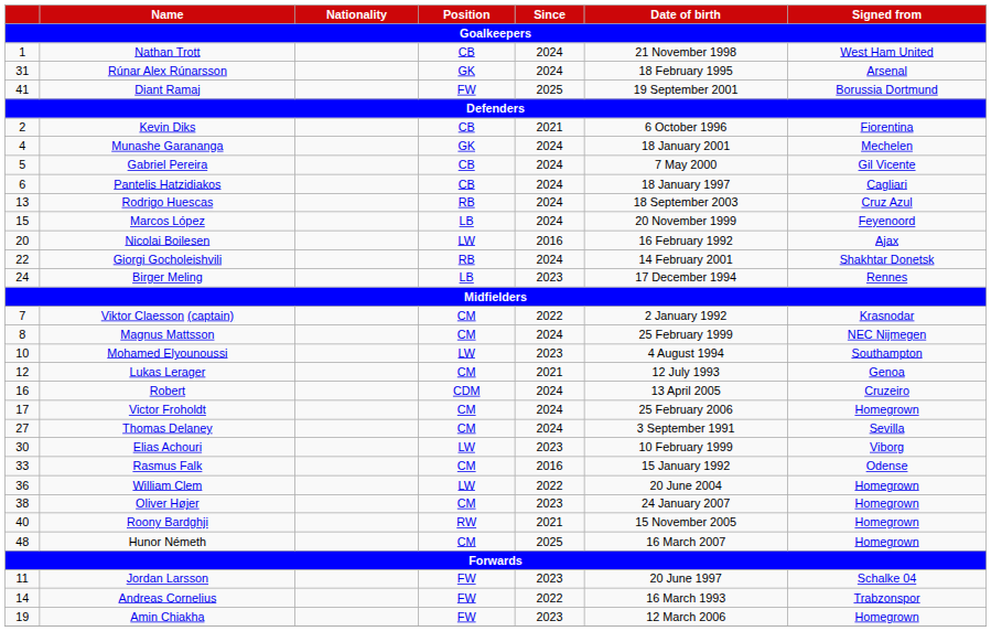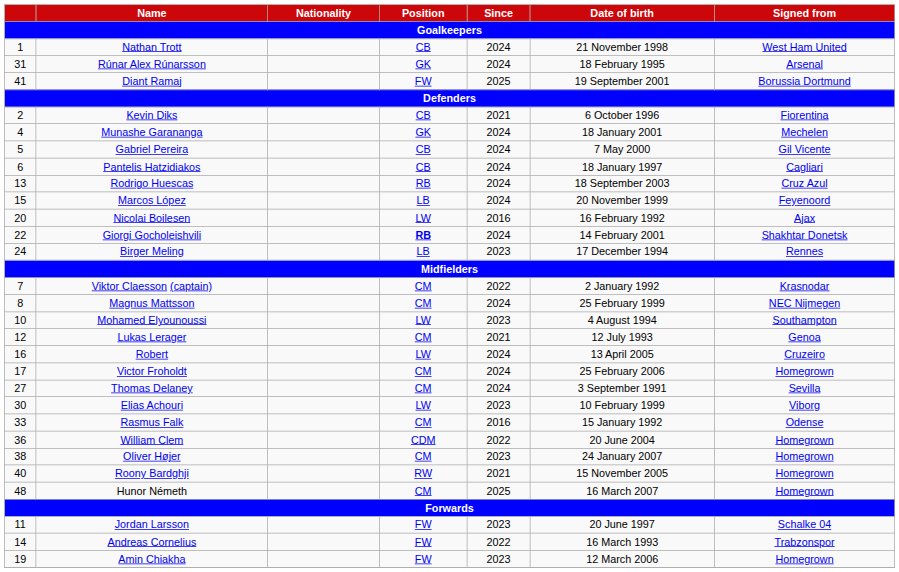 <table class="wikitable" style="text-align:center; font-size:90%; width:75%;">
 <tr>
 <th style="background:#cc0609; color:white; text-align:center;"></th>
 <th style="background:#cc0609; color:white; text-align:center;">Name</th>
 <th style="background:#cc0609; color:white; text-align:center;">Nationality</th>
 <th style="background:#cc0609; color:white; text-align:center;">Position</th>
 <th style="background:#cc0609; color:white; text-align:center;">Since</th>
 <th style="background:#cc0609; color:white; text-align:center;">Date of birth</th>
 <th style="background:#cc0609; color:white; text-align:center;">Signed from</th>
 </tr>
 <tr>
 <th colspan="7" style="background:#0000FF; color:white; text-align:center;">Goalkeepers</th>
 </tr>
 <tr>
 <td>1</td>
 <td><a href='#'>Nathan Trott</a></td>
 <td> </td>
 <td><a href='#'>CB</a></td>
 <td>2024</td>
 <td>21 November 1998</td>
 <td> <a href='#'>West Ham United</a></td>
 </tr>
 <tr>
 <td>31</td>
 <td><a href='#'>Rúnar Alex Rúnarsson</a></td>
 <td></td>
 <td><a href='#'>GK</a></td>
 <td>2024</td>
 <td>18 February 1995</td>
 <td> <a href='#'>Arsenal</a></td>
 </tr>
 <tr>
 <td>41</td>
 <td><a href='#'>Diant Ramaj</a></td>
 <td></td>
 <td><a href='#'>FW</a></td>
 <td>2025</td>
 <td>19 September 2001</td>
 <td> <a href='#'>Borussia Dortmund</a></td>
 </tr>
 <tr>
 <th colspan="7" style="background:#0000FF; color:white; text-align:center;">Defenders</th>
 </tr>
 <tr>
 <td>2</td>
 <td><a href='#'>Kevin Diks</a></td>
 <td> </td>
 <td><a href='#'>CB</a></td>
 <td>2021</td>
 <td>6 October 1996</td>
 <td> <a href='#'>Fiorentina</a></td>
 </tr>
 <tr>
 <td>4</td>
 <td><a href='#'>Munashe Garananga</a></td>
 <td></td>
 <td><a href='#'>GK</a></td>
 <td>2024</td>
 <td>18 January 2001</td>
 <td> <a href='#'>Mechelen</a></td>
 </tr>
 <tr>
 <td>5</td>
 <td><a href='#'>Gabriel Pereira</a></td>
 <td></td>
 <td><a href='#'>CB</a></td>
 <td>2024</td>
 <td>7 May 2000</td>
 <td> <a href='#'>Gil Vicente</a></td>
 </tr>
 <tr>
 <td>6</td>
 <td><a href='#'>Pantelis Hatzidiakos</a></td>
 <td> </td>
 <td><a href='#'>CB</a></td>
 <td>2024</td>
 <td>18 January 1997</td>
 <td> <a href='#'>Cagliari</a></td>
 </tr>
 <tr>
 <td>13</td>
 <td><a href='#'>Rodrigo Huescas</a></td>
 <td></td>
 <td><a href='#'>RB</a></td>
 <td>2024</td>
 <td>18 September 2003</td>
 <td> <a href='#'>Cruz Azul</a></td>
 </tr>
 <tr>
 <td>15</td>
 <td><a href='#'>Marcos López</a></td>
 <td></td>
 <td><a href='#'>LB</a></td>
 <td>2024</td>
 <td>20 November 1999</td>
 <td> <a href='#'>Feyenoord</a></td>
 </tr>
 <tr>
 <td>20</td>
 <td><a href='#'>Nicolai Boilesen</a></td>
 <td></td>
 <td><a href='#'>LW</a></td>
 <td>2016</td>
 <td>16 February 1992</td>
 <td> <a href='#'>Ajax</a></td>
 </tr>
 <tr>
 <td>22</td>
 <td><a href='#'>Giorgi Gocholeishvili</a></td>
 <td></td>
-<td><a href='#'>RB</a></td>
+<td><strong><a href='#'>RB</a></strong></td>
 <td>2024</td>
 <td>14 February 2001</td>
 <td> <a href='#'>Shakhtar Donetsk</a></td>
 </tr>
 <tr>
 <td>24</td>
 <td><a href='#'>Birger Meling</a></td>
 <td></td>
 <td><a href='#'>LB</a></td>
 <td>2023</td>
 <td>17 December 1994</td>
 <td> <a href='#'>Rennes</a></td>
 </tr>
 <tr>
 <th colspan="7" style="background:#0000FF; color:white; text-align:center;">Midfielders</th>
 </tr>
 <tr>
 <td>7</td>
 <td><a href='#'>Viktor Claesson</a> <a href='#'>(captain)</a></td>
 <td></td>
 <td><a href='#'>CM</a></td>
 <td>2022</td>
 <td>2 January 1992</td>
 <td> <a href='#'>Krasnodar</a></td>
 </tr>
 <tr>
 <td>8</td>
 <td><a href='#'>Magnus Mattsson</a></td>
 <td></td>
 <td><a href='#'>CM</a></td>
 <td>2024</td>
 <td>25 February 1999</td>
 <td> <a href='#'>NEC Nijmegen</a></td>
 </tr>
 <tr>
 <td>10</td>
 <td><a href='#'>Mohamed Elyounoussi</a></td>
 <td></td>
 <td><a href='#'>LW</a></td>
 <td>2023</td>
 <td>4 August 1994</td>
 <td> <a href='#'>Southampton</a></td>
 </tr>
 <tr>
 <td>12</td>
 <td><a href='#'>Lukas Lerager</a></td>
 <td></td>
 <td><a href='#'>CM</a></td>
 <td>2021</td>
 <td>12 July 1993</td>
 <td> <a href='#'>Genoa</a></td>
 </tr>
 <tr>
 <td>16</td>
 <td><a href='#'>Robert</a></td>
 <td></td>
-<td><a href='#'>CDM</a></td>
+<td><a href='#'>LW</a></td>
 <td>2024</td>
 <td>13 April 2005</td>
 <td> <a href='#'>Cruzeiro</a></td>
 </tr>
 <tr>
 <td>17</td>
 <td><a href='#'>Victor Froholdt</a></td>
 <td></td>
 <td><a href='#'>CM</a></td>
 <td>2024</td>
 <td>25 February 2006</td>
 <td> <a href='#'>Homegrown</a></td>
 </tr>
 <tr>
 <td>27</td>
 <td><a href='#'>Thomas Delaney</a></td>
 <td></td>
 <td><a href='#'>CM</a></td>
 <td>2024</td>
 <td>3 September 1991</td>
 <td> <a href='#'>Sevilla</a></td>
 </tr>
 <tr>
 <td>30</td>
 <td><a href='#'>Elias Achouri</a></td>
 <td> </td>
 <td><a href='#'>LW</a></td>
 <td>2023</td>
 <td>10 February 1999</td>
 <td> <a href='#'>Viborg</a></td>
 </tr>
 <tr>
 <td>33</td>
 <td><a href='#'>Rasmus Falk</a></td>
 <td></td>
 <td><a href='#'>CM</a></td>
 <td>2016</td>
 <td>15 January 1992</td>
 <td> <a href='#'>Odense</a></td>
 </tr>
 <tr>
 <td>36</td>
 <td><a href='#'>William Clem</a></td>
 <td></td>
-<td><a href='#'>LW</a></td>
+<td><a href='#'>CDM</a></td>
 <td>2022</td>
 <td>20 June 2004</td>
 <td> <a href='#'>Homegrown</a></td>
 </tr>
 <tr>
 <td>38</td>
 <td><a href='#'>Oliver Højer</a></td>
 <td></td>
 <td><a href='#'>CM</a></td>
 <td>2023</td>
 <td>24 January 2007</td>
 <td> <a href='#'>Homegrown</a></td>
 </tr>
 <tr>
 <td>40</td>
 <td><a href='#'>Roony Bardghji</a></td>
 <td></td>
 <td><a href='#'>RW</a></td>
 <td>2021</td>
 <td>15 November 2005</td>
 <td> <a href='#'>Homegrown</a></td>
 </tr>
 <tr>
 <td>48</td>
 <td>Hunor Németh</td>
 <td></td>
 <td><a href='#'>CM</a></td>
 <td>2025</td>
 <td>16 March 2007</td>
 <td> <a href='#'>Homegrown</a></td>
 </tr>
 <tr>
 <th colspan="7" style="background:#0000FF; color:white; text-align:center;">Forwards</th>
 </tr>
 <tr>
 <td>11</td>
 <td><a href='#'>Jordan Larsson</a></td>
 <td></td>
 <td><a href='#'>FW</a></td>
 <td>2023</td>
 <td>20 June 1997</td>
 <td> <a href='#'>Schalke 04</a></td>
 </tr>
 <tr>
 <td>14</td>
 <td><a href='#'>Andreas Cornelius</a></td>
 <td></td>
 <td><a href='#'>FW</a></td>
 <td>2022</td>
 <td>16 March 1993</td>
 <td> <a href='#'>Trabzonspor</a></td>
 </tr>
 <tr>
 <td>19</td>
 <td><a href='#'>Amin Chiakha</a></td>
 <td> </td>
 <td><a href='#'>FW</a></td>
 <td>2023</td>
 <td>12 March 2006</td>
 <td> <a href='#'>Homegrown</a></td>
 </tr>
 <tr>
 </tr>
 </table>
